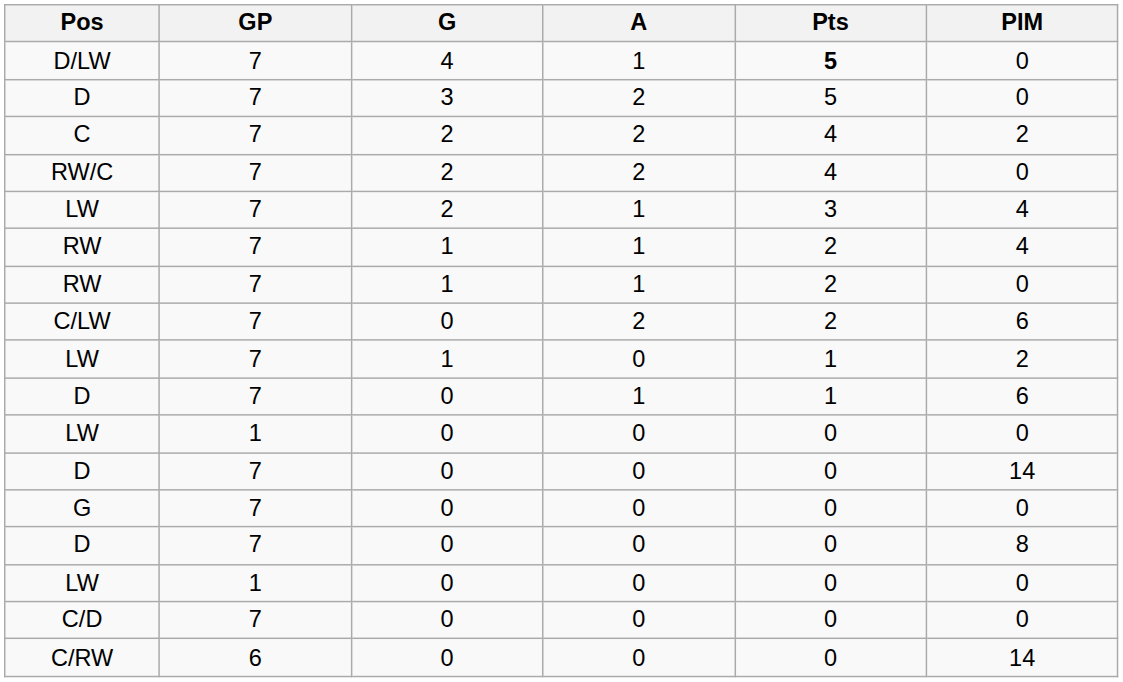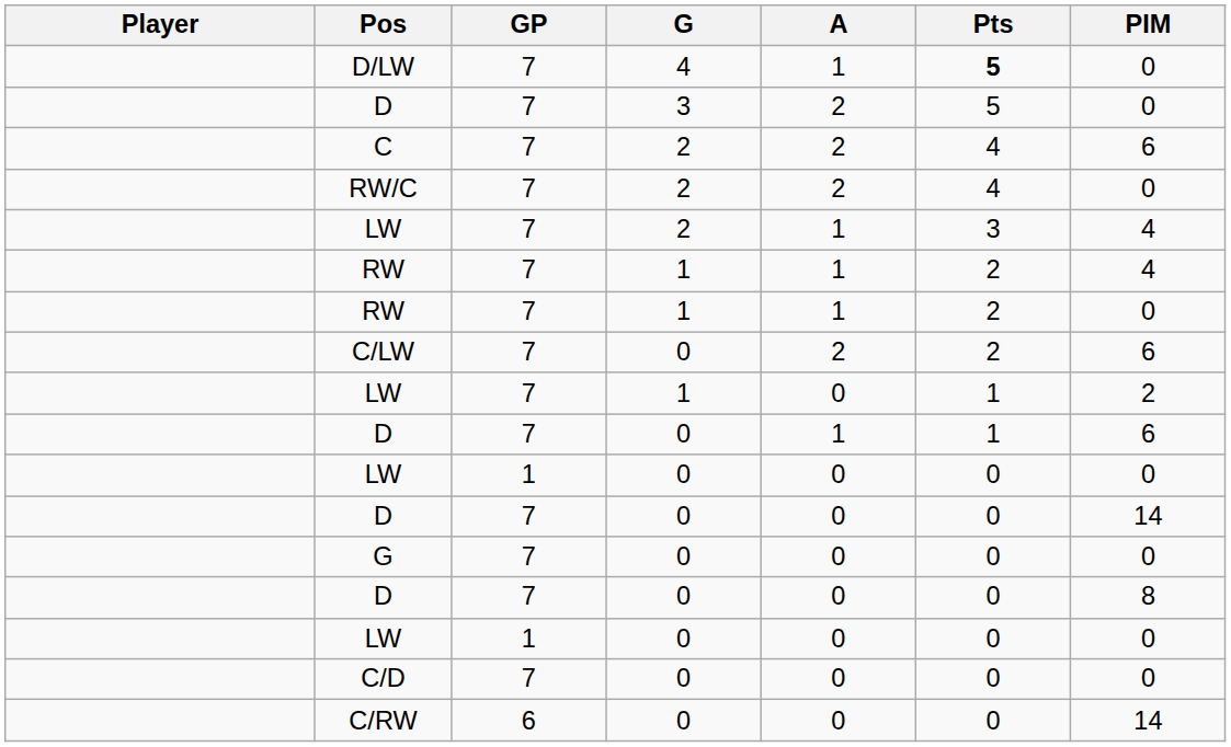 <table class="wikitable sortable" width="60%">
 <tr ALIGN="center">
+<th bgcolor="#DDDDFF" width="10%">Player</th>
 <th bgcolor="#DDDDFF" width="3%" title="Position">Pos</th>
 <th bgcolor="#DDDDFF" width="5%" title="Games played">GP</th>
 <th bgcolor="#DDDDFF" width="5%" title="Goals">G</th>
 <th bgcolor="#DDDDFF" width="5%" title="Assists">A</th>
 <th bgcolor="#DDDDFF" width="5%" title="Points">Pts</th>
 <th bgcolor="#DDDDFF" width="5%" title="Penalties in Minutes">PIM</th>
 </tr>
 <tr align="center">
+<td align="right"></td>
 <td>D/LW</td>
 <td>7</td>
 <td>4</td>
 <td>1</td>
 <td><strong>5</strong></td>
 <td>0</td>
 </tr>
 <tr align="center">
+<td align="right"></td>
 <td>D</td>
 <td>7</td>
 <td>3</td>
 <td>2</td>
 <td>5</td>
 <td>0</td>
 </tr>
 <tr align="center">
+<td align="right"></td>
 <td>C</td>
 <td>7</td>
 <td>2</td>
 <td>2</td>
 <td>4</td>
-<td>2</td>
+<td>6</td>
 </tr>
 <tr align="center">
+<td align="right"></td>
 <td>RW/C</td>
 <td>7</td>
 <td>2</td>
 <td>2</td>
 <td>4</td>
 <td>0</td>
 </tr>
 <tr align="center">
+<td align="right"></td>
 <td>LW</td>
 <td>7</td>
 <td>2</td>
 <td>1</td>
 <td>3</td>
 <td>4</td>
 </tr>
 <tr align="center">
+<td align="right"></td>
 <td>RW</td>
 <td>7</td>
 <td>1</td>
 <td>1</td>
 <td>2</td>
 <td>4</td>
 </tr>
 <tr align="center">
+<td align="right"></td>
 <td>RW</td>
 <td>7</td>
 <td>1</td>
 <td>1</td>
 <td>2</td>
 <td>0</td>
 </tr>
 <tr align="center">
+<td align="right"></td>
 <td>C/LW</td>
 <td>7</td>
 <td>0</td>
 <td>2</td>
 <td>2</td>
 <td>6</td>
 </tr>
 <tr align="center">
+<td align="right"></td>
 <td>LW</td>
 <td>7</td>
 <td>1</td>
 <td>0</td>
 <td>1</td>
 <td>2</td>
 </tr>
 <tr align="center">
+<td align="right"></td>
 <td>D</td>
 <td>7</td>
 <td>0</td>
 <td>1</td>
 <td>1</td>
 <td>6</td>
 </tr>
 <tr align="center">
+<td align="right"></td>
 <td>LW</td>
 <td>1</td>
 <td>0</td>
 <td>0</td>
 <td>0</td>
 <td>0</td>
 </tr>
 <tr align="center">
+<td align="right"></td>
 <td>D</td>
 <td>7</td>
 <td>0</td>
 <td>0</td>
 <td>0</td>
 <td>14</td>
 </tr>
 <tr align="center">
+<td align="right"></td>
 <td>G</td>
 <td>7</td>
 <td>0</td>
 <td>0</td>
 <td>0</td>
 <td>0</td>
 </tr>
 <tr align="center">
+<td align="right"></td>
 <td>D</td>
 <td>7</td>
 <td>0</td>
 <td>0</td>
 <td>0</td>
 <td>8</td>
 </tr>
 <tr align="center">
+<td align="right"></td>
 <td>LW</td>
 <td>1</td>
 <td>0</td>
 <td>0</td>
 <td>0</td>
 <td>0</td>
 </tr>
 <tr align="center">
+<td align="right"></td>
 <td>C/D</td>
 <td>7</td>
 <td>0</td>
 <td>0</td>
 <td>0</td>
 <td>0</td>
 </tr>
 <tr align="center">
+<td align="right"></td>
 <td>C/RW</td>
 <td>6</td>
 <td>0</td>
 <td>0</td>
 <td>0</td>
 <td>14</td>
 </tr>
 </table>
